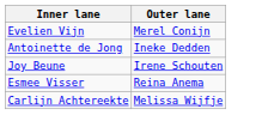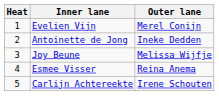 <table class="wikitable">
 <tr>
+<th>Heat</th>
 <th>Inner lane</th>
 <th>Outer lane</th>
 </tr>
 <tr>
+<td align="center">1</td>
 <td><a href='#'>Evelien Vijn</a></td>
 <td><a href='#'>Merel Conijn</a></td>
 </tr>
 <tr>
+<td align="center">2</td>
 <td><a href='#'>Antoinette de Jong</a></td>
 <td><a href='#'>Ineke Dedden</a></td>
 </tr>
 <tr>
+<td align="center">3</td>
 <td><a href='#'>Joy Beune</a></td>
-<td><a href='#'>Irene Schouten</a></td>
+<td><a href='#'>Melissa Wijfje</a></td>
 </tr>
 <tr>
+<td align="center">4</td>
 <td><a href='#'>Esmee Visser</a></td>
 <td><a href='#'>Reina Anema</a></td>
 </tr>
 <tr>
+<td align="center">5</td>
 <td><a href='#'>Carlijn Achtereekte</a></td>
-<td><a href='#'>Melissa Wijfje</a></td>
+<td><a href='#'>Irene Schouten</a></td>
 </tr>
 </table>
